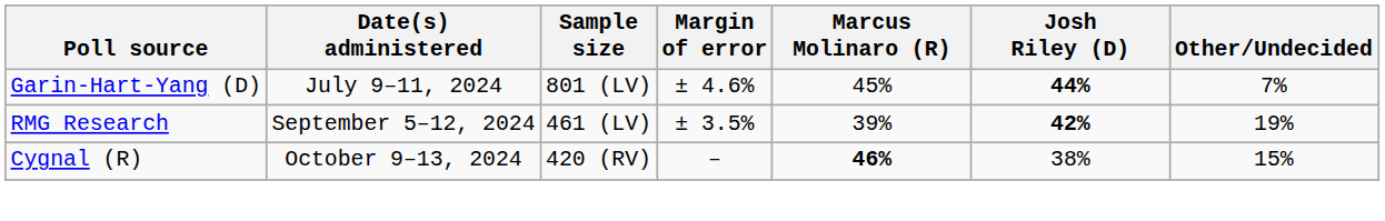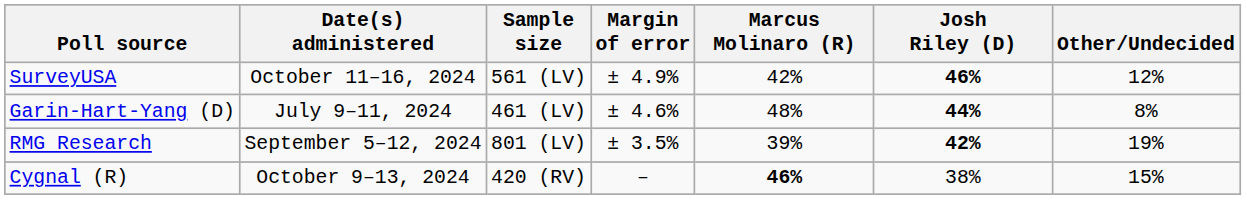 <table class="wikitable" style="font-size:90%;text-align:center;">
 <tr style="vertical-align:bottom">
 <th>Poll source</th>
 <th>Date(s)<br>administered</th>
 <th>Sample<br>size</th>
 <th>Margin<br>of error</th>
 <th style="width:100px;">Marcus<br>Molinaro (R)</th>
 <th style="width:100px;">Josh<br>Riley (D)</th>
 <th>Other/Undecided</th>
 </tr>
 <tr>
+<td style="text-align:left;"><a href='#'>SurveyUSA</a></td>
+<td data-sort-value="2024-10-22">October 11–16, 2024</td>
+<td>561 (LV)</td>
+<td>± 4.9%</td>
+<td>42%</td>
+<td><strong>46%</strong></td>
+<td>12%</td>
+</tr>
+<tr>
 <td style="text-align:left;"><a href='#'>Garin-Hart-Yang</a> (D)</td>
 <td data-sort-value="2024-07-17">July 9–11, 2024</td>
-<td>801 (LV)</td>
+<td>461 (LV)</td>
 <td>± 4.6%</td>
-<td>45%</td>
+<td>48%</td>
 <td><strong>44%</strong></td>
-<td>7%</td>
+<td>8%</td>
 </tr>
 <tr>
 <td style="text-align:left;"><a href='#'>RMG Research</a></td>
 <td data-sort-value="2024-09-13">September 5–12, 2024</td>
-<td>461 (LV)</td>
+<td>801 (LV)</td>
 <td>± 3.5%</td>
 <td>39%</td>
 <td><strong>42%</strong></td>
 <td>19%</td>
 </tr>
 <tr>
 <td style="text-align:left;"><a href='#'>Cygnal</a> (R)</td>
 <td data-sort-value="2024-09-13">October 9–13, 2024</td>
 <td>420 (RV)</td>
 <td>–</td>
 <td><strong>46%</strong></td>
 <td>38%</td>
 <td>15%</td>
 </tr>
 </table>
